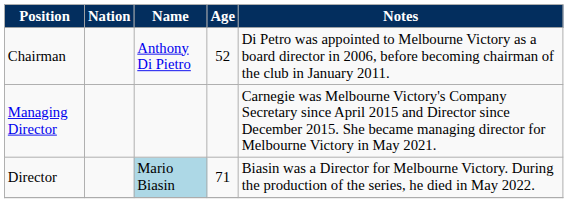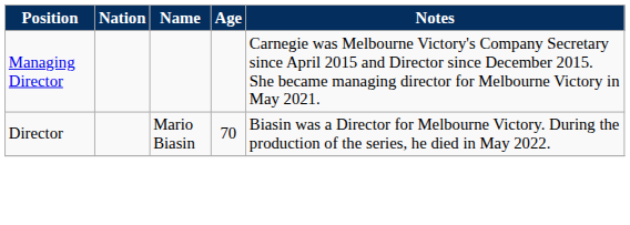 <table class="wikitable">
 <tr>
 <th style="background-color:#032e5e; color:white;">Position</th>
 <th style="background-color:#032e5e; color:white;">Nation</th>
 <th style="background-color:#032e5e; color:white;">Name</th>
 <th style="background-color:#032e5e; color:white;">Age</th>
 <th style="background-color:#032e5e; color:white;">Notes</th>
-</tr>
-<tr>
-<td>Chairman</td>
-<td></td>
-<td><a href='#'>Anthony Di Pietro</a></td>
-<td style="text-align:center;">52</td>
-<td>Di Petro was appointed to Melbourne Victory as a board director in 2006, before becoming chairman of the club in January 2011.</td>
 </tr>
 <tr>
 <td><a href='#'>Managing Director</a></td>
 <td></td>
 <td></td>
 <td style="text-align:center;"></td>
 <td>Carnegie was Melbourne Victory's Company Secretary since April 2015 and Director since December 2015. She became managing director for Melbourne Victory in May 2021.</td>
 </tr>
 <tr>
 <td>Director</td>
 <td></td>
-<td style="background: lightblue;">Mario Biasin</td>
-<td style="text-align:center;">71</td>
+<td>Mario Biasin</td>
+<td style="text-align:center;">70</td>
 <td>Biasin was a Director for Melbourne Victory. During the production of the series, he died in May 2022.</td>
 </tr>
 <tr>
 </tr>
 </table>
